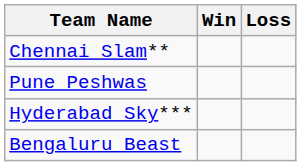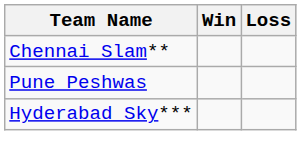 <table class="wikitable">
 <tr>
 <th>Team Name</th>
 <th>Win</th>
 <th>Loss</th>
 </tr>
 <tr>
 <td><a href='#'>Chennai Slam</a>**</td>
 <td></td>
 <td></td>
 </tr>
 <tr>
 <td><a href='#'>Pune Peshwas</a></td>
 <td></td>
 <td></td>
 </tr>
 <tr>
 <td><a href='#'>Hyderabad Sky</a>***</td>
 <td></td>
 <td></td>
 </tr>
-<tr>
-<td><a href='#'>Bengaluru Beast</a></td>
-<td></td>
-<td></td>
-</tr>
 </table>
